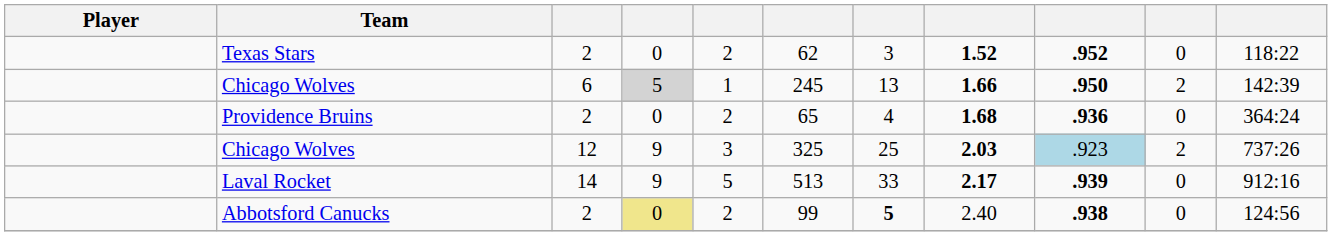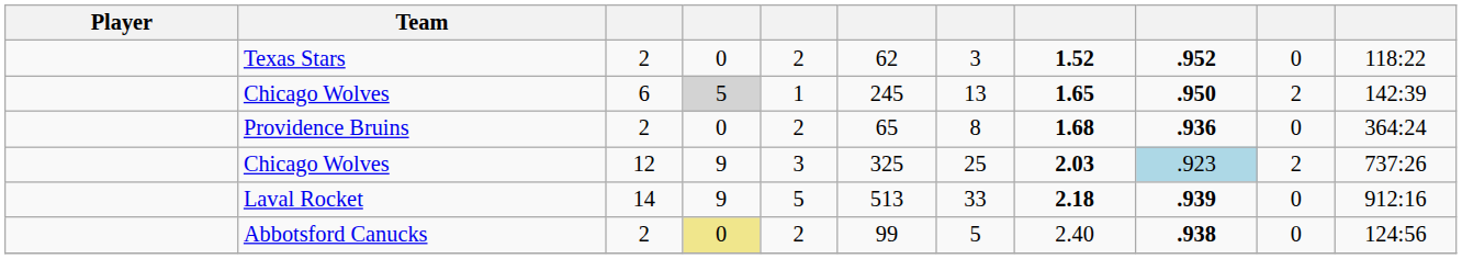 <table class="wikitable sortable" style="text-align:center">
 <tr>
 <th style="width:10em">Player</th>
 <th style="width:16em">Team</th>
 <th style="width:3em"></th>
 <th style="width:3em"></th>
 <th style="width:3em"></th>
 <th style="width:4em"></th>
 <th style="width:3em"></th>
 <th style="width:5em"></th>
 <th style="width:5em"></th>
 <th style="width:3em"></th>
 <th style="width:5em"></th>
 </tr>
 <tr>
 <td align=left></td>
 <td align=left><a href='#'>Texas Stars</a></td>
 <td>2</td>
 <td>0</td>
 <td>2</td>
 <td>62</td>
 <td>3</td>
 <td><strong>1.52</strong></td>
 <td><strong>.952</strong></td>
 <td>0</td>
 <td>118:22</td>
 </tr>
 <tr>
 <td align=left></td>
 <td align=left><a href='#'>Chicago Wolves</a></td>
 <td>6</td>
 <td style="background: lightgrey;">5</td>
 <td>1</td>
 <td>245</td>
 <td>13</td>
-<td><strong>1.66</strong></td>
+<td><strong>1.65</strong></td>
 <td><strong>.950</strong></td>
 <td>2</td>
 <td>142:39</td>
 </tr>
 <tr>
 <td align=left></td>
 <td align=left><a href='#'>Providence Bruins</a></td>
 <td>2</td>
 <td>0</td>
 <td>2</td>
 <td>65</td>
-<td>4</td>
+<td>8</td>
 <td><strong>1.68</strong></td>
 <td><strong>.936</strong></td>
 <td>0</td>
 <td>364:24</td>
 </tr>
 <tr>
 <td align=left></td>
 <td align=left><a href='#'>Chicago Wolves</a></td>
 <td>12</td>
 <td>9</td>
 <td>3</td>
 <td>325</td>
 <td>25</td>
 <td><strong>2.03</strong></td>
 <td style="background: lightblue;">.923</td>
 <td>2</td>
 <td>737:26</td>
 </tr>
 <tr>
 <td align=left></td>
 <td align=left><a href='#'>Laval Rocket</a></td>
 <td>14</td>
 <td>9</td>
 <td>5</td>
 <td>513</td>
 <td>33</td>
-<td><strong>2.17</strong></td>
+<td><strong>2.18</strong></td>
 <td><strong>.939</strong></td>
 <td>0</td>
 <td>912:16</td>
 </tr>
 <tr>
 <td align=left></td>
 <td align=left><a href='#'>Abbotsford Canucks</a></td>
 <td>2</td>
 <td style="background: khaki;">0</td>
 <td>2</td>
 <td>99</td>
-<td><strong>5</strong></td>
+<td>5</td>
 <td>2.40</td>
 <td><strong>.938</strong></td>
 <td>0</td>
 <td>124:56</td>
 </tr>
 <tr>
 </tr>
 </table>
